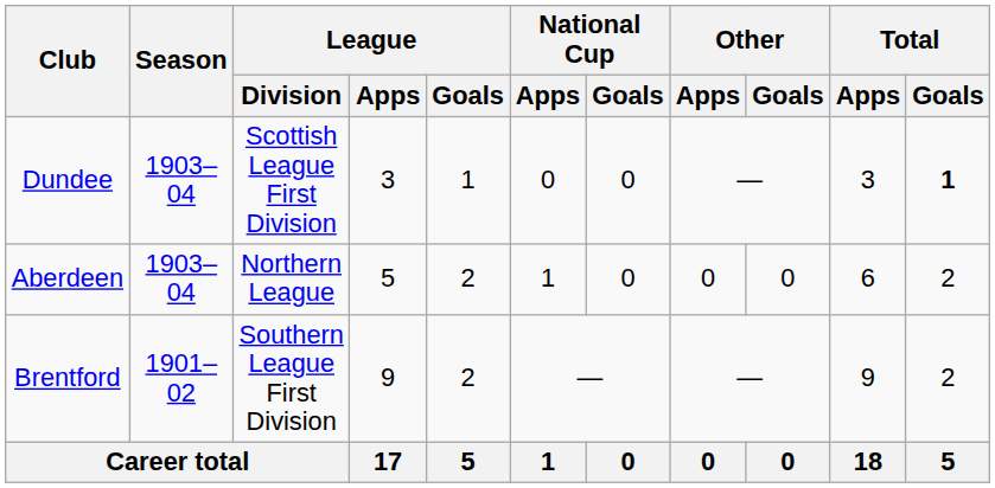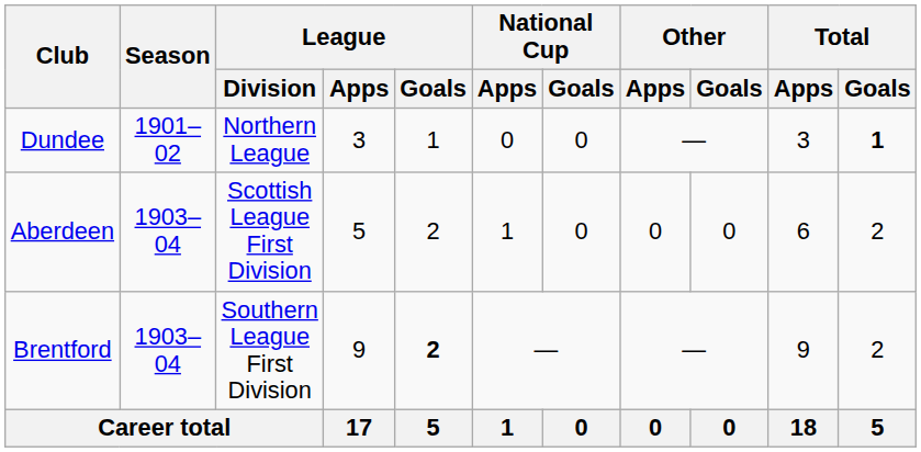 <table class="wikitable" style="text-align: center;">
 <tr>
 <th rowspan="2">Club</th>
 <th rowspan="2">Season</th>
 <th colspan="3">League</th>
 <th colspan="2">National Cup</th>
 <th colspan="2">Other</th>
 <th colspan="2">Total</th>
 </tr>
 <tr>
 <th>Division</th>
 <th>Apps</th>
 <th>Goals</th>
 <th>Apps</th>
 <th>Goals</th>
 <th>Apps</th>
 <th>Goals</th>
 <th>Apps</th>
 <th>Goals</th>
 </tr>
 <tr>
 <td><a href='#'>Dundee</a></td>
-<td><a href='#'>1903–04</a></td>
-<td><a href='#'>Scottish League First Division</a></td>
+<td><a href='#'>1901–02</a></td>
+<td><a href='#'>Northern League</a></td>
 <td>3</td>
 <td>1</td>
 <td>0</td>
 <td>0</td>
 <td colspan="2">—</td>
 <td>3</td>
 <td><strong>1</strong></td>
 </tr>
 <tr>
 <td><a href='#'>Aberdeen</a></td>
 <td><a href='#'>1903–04</a></td>
-<td><a href='#'>Northern League</a></td>
+<td><a href='#'>Scottish League First Division</a></td>
 <td>5</td>
 <td>2</td>
 <td>1</td>
 <td>0</td>
 <td>0</td>
 <td>0</td>
 <td>6</td>
 <td>2</td>
 </tr>
 <tr>
 <td><a href='#'>Brentford</a></td>
-<td><a href='#'>1901–02</a></td>
+<td><a href='#'>1903–04</a></td>
 <td><a href='#'>Southern League</a> First Division</td>
 <td>9</td>
-<td>2</td>
+<td><strong>2</strong></td>
 <td colspan="2">—</td>
 <td colspan="2">—</td>
 <td>9</td>
 <td>2</td>
 </tr>
 <tr>
 <th colspan="3">Career total</th>
 <th>17</th>
 <th>5</th>
 <th>1</th>
 <th>0</th>
 <th>0</th>
 <th>0</th>
 <th>18</th>
 <th>5</th>
 </tr>
 </table>
